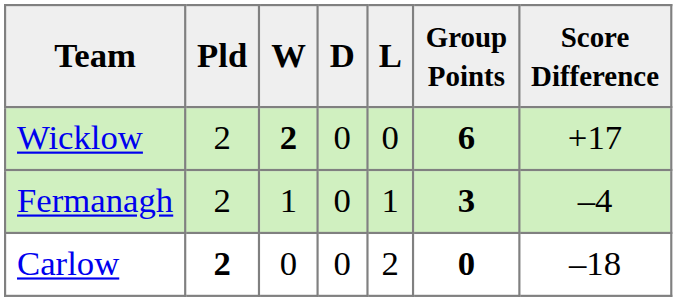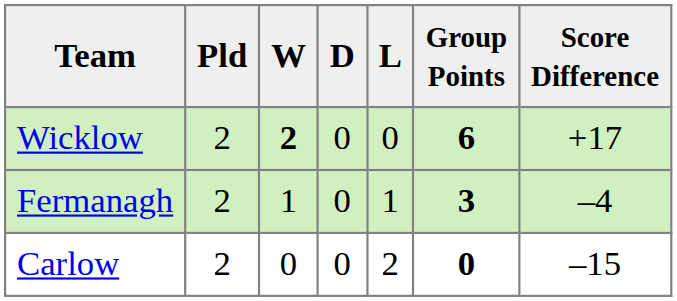 <table style=border-collapse:collapse border=1 cellspacing=0 cellpadding=5>
 <tr align=center bgcolor=#efefef>
 <th>Team</th>
 <th>Pld</th>
 <th>W</th>
 <th>D</th>
 <th>L</th>
 <th><small>Group<br>Points</small></th>
 <th><small>Score<br>Difference</small></th>
 </tr>
 <tr align=center style="background:#D0F0C0;">
 <td style="text-align:left;"> <a href='#'>Wicklow</a></td>
 <td>2</td>
 <td><strong>2</strong></td>
 <td>0</td>
 <td>0</td>
 <td><strong>6</strong></td>
 <td>+17</td>
 </tr>
 <tr align=center style="background:#D0F0C0;">
 <td style="text-align:left;"> <a href='#'>Fermanagh</a></td>
 <td>2</td>
 <td>1</td>
 <td>0</td>
 <td>1</td>
 <td><strong>3</strong></td>
 <td>–4</td>
 </tr>
 <tr align=center style="background:#ffffff;">
 <td style="text-align:left;"> <a href='#'>Carlow</a></td>
-<td><strong>2</strong></td>
+<td>2</td>
 <td>0</td>
 <td>0</td>
 <td>2</td>
 <td><strong>0</strong></td>
-<td>–18</td>
+<td>–15</td>
 </tr>
 </table>
